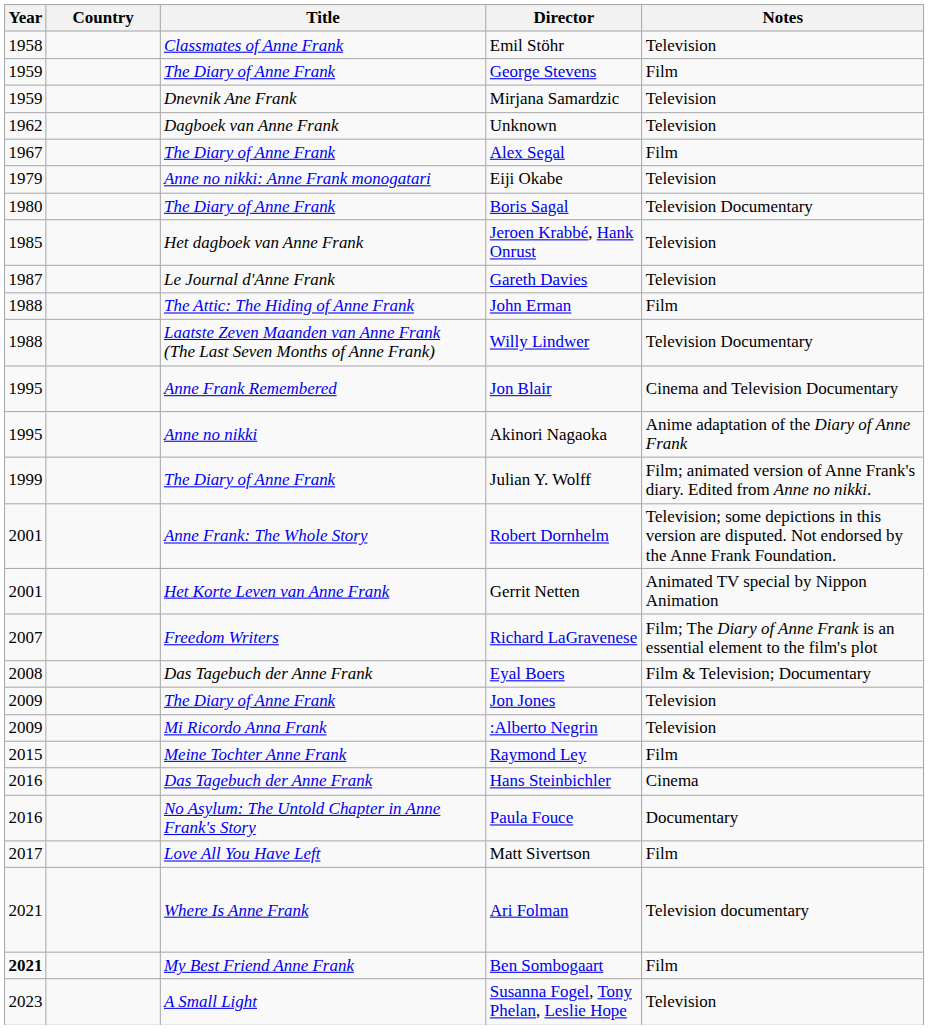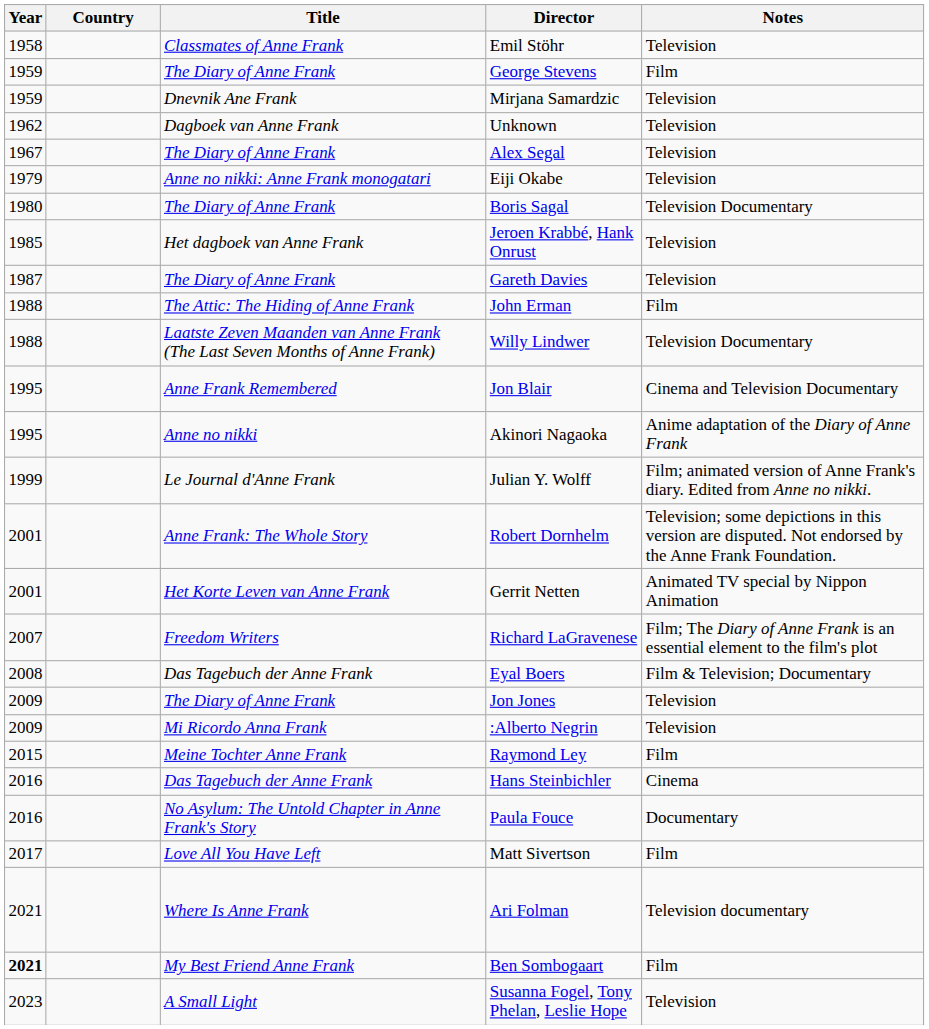 <table class="wikitable sortable">
 <tr>
 <th>Year</th>
 <th width=100>Country</th>
 <th width=300>Title</th>
 <th>Director</th>
 <th>Notes</th>
 </tr>
 <tr>
 <td>1958</td>
 <td></td>
 <td><em><a href='#'>Classmates of Anne Frank </a></em></td>
 <td>Emil Stöhr</td>
 <td>Television</td>
 </tr>
 <tr>
 <td>1959</td>
 <td></td>
 <td><em><a href='#'>The Diary of Anne Frank</a></em></td>
 <td><a href='#'>George Stevens</a></td>
 <td>Film</td>
 </tr>
 <tr>
 <td>1959</td>
 <td></td>
 <td><em>Dnevnik Ane Frank</em></td>
 <td>Mirjana Samardzic</td>
 <td>Television</td>
 </tr>
 <tr>
 <td>1962</td>
 <td></td>
 <td><em>Dagboek van Anne Frank</em></td>
 <td>Unknown</td>
 <td>Television</td>
 </tr>
 <tr>
 <td>1967</td>
 <td></td>
 <td><em><a href='#'>The Diary of Anne Frank</a></em></td>
 <td><a href='#'>Alex Segal</a></td>
-<td>Film</td>
+<td>Television</td>
 </tr>
 <tr>
 <td>1979</td>
 <td></td>
 <td><em><a href='#'>Anne no nikki: Anne Frank monogatari</a></em></td>
 <td>Eiji Okabe</td>
 <td>Television</td>
 </tr>
 <tr>
 <td>1980</td>
 <td></td>
 <td><em><a href='#'>The Diary of Anne Frank</a></em></td>
 <td><a href='#'>Boris Sagal</a></td>
 <td>Television Documentary</td>
 </tr>
 <tr>
 <td>1985</td>
 <td></td>
 <td><em>Het dagboek van Anne Frank</em></td>
 <td><a href='#'>Jeroen Krabbé</a>, <a href='#'>Hank Onrust</a></td>
 <td>Television</td>
 </tr>
 <tr>
 <td>1987</td>
 <td></td>
-<td><em>Le Journal d'Anne Frank</em></td>
+<td><em><a href='#'>The Diary of Anne Frank</a></em></td>
 <td><a href='#'>Gareth Davies</a></td>
 <td>Television</td>
 </tr>
 <tr>
 <td>1988</td>
 <td></td>
 <td><em><a href='#'>The Attic: The Hiding of Anne Frank</a></em></td>
 <td><a href='#'>John Erman</a></td>
 <td>Film</td>
 </tr>
 <tr>
 <td>1988</td>
 <td></td>
 <td><em><a href='#'>Laatste Zeven Maanden van Anne Frank</a></em> <br><em>(The Last Seven Months of Anne Frank)</em></td>
 <td><a href='#'>Willy Lindwer</a></td>
 <td>Television Documentary</td>
 </tr>
 <tr>
 <td>1995</td>
 <td><br><br></td>
 <td><em><a href='#'>Anne Frank Remembered</a></em></td>
 <td><a href='#'>Jon Blair</a></td>
 <td>Cinema and Television Documentary</td>
 </tr>
 <tr>
 <td>1995</td>
 <td></td>
 <td><em><a href='#'>Anne no nikki</a></em></td>
 <td>Akinori Nagaoka</td>
 <td>Anime adaptation of the <em>Diary of Anne Frank</em></td>
 </tr>
 <tr>
 <td>1999</td>
 <td></td>
-<td><em><a href='#'>The Diary of Anne Frank</a></em></td>
+<td><em>Le Journal d'Anne Frank</em></td>
 <td>Julian Y. Wolff</td>
 <td>Film; animated version of Anne Frank's diary. Edited from <em>Anne no nikki</em>.</td>
 </tr>
 <tr>
 <td>2001</td>
 <td><br></td>
 <td><em><a href='#'>Anne Frank: The Whole Story</a></em></td>
 <td><a href='#'>Robert Dornhelm</a></td>
 <td>Television; some depictions in this version are disputed. Not endorsed by the Anne Frank Foundation.</td>
 </tr>
 <tr>
 <td>2001</td>
 <td></td>
 <td><em><a href='#'>Het Korte Leven van Anne Frank</a></em></td>
 <td>Gerrit Netten</td>
 <td>Animated TV special by Nippon Animation</td>
 </tr>
 <tr>
 <td>2007</td>
 <td></td>
 <td><em><a href='#'>Freedom Writers</a></em></td>
 <td><a href='#'>Richard LaGravenese</a></td>
 <td>Film; The <em>Diary of Anne Frank</em> is an essential element to the film's plot</td>
 </tr>
 <tr>
 <td>2008</td>
 <td></td>
 <td><em>Das Tagebuch der Anne Frank</em></td>
 <td><a href='#'>Eyal Boers</a></td>
 <td>Film & Television; Documentary</td>
 </tr>
 <tr>
 <td>2009</td>
 <td></td>
 <td><em><a href='#'>The Diary of Anne Frank</a></em></td>
 <td><a href='#'>Jon Jones</a></td>
 <td>Television</td>
 </tr>
 <tr>
 <td>2009</td>
 <td></td>
 <td><em><a href='#'>Mi Ricordo Anna Frank</a></em></td>
 <td><a href='#'>:Alberto Negrin</a></td>
 <td>Television</td>
 </tr>
 <tr>
 <td>2015</td>
 <td></td>
 <td><em><a href='#'>Meine Tochter Anne Frank</a></em></td>
 <td><a href='#'>Raymond Ley</a></td>
 <td>Film</td>
 </tr>
 <tr>
 <td>2016</td>
 <td></td>
 <td><em><a href='#'>Das Tagebuch der Anne Frank</a></em></td>
 <td><a href='#'>Hans Steinbichler</a></td>
 <td>Cinema</td>
 </tr>
 <tr>
 <td>2016</td>
 <td></td>
 <td><em><a href='#'>No Asylum: The Untold Chapter in Anne Frank's Story</a></em></td>
 <td><a href='#'>Paula Fouce</a></td>
 <td>Documentary</td>
 </tr>
 <tr>
 <td>2017</td>
 <td></td>
 <td><em><a href='#'>Love All You Have Left</a></em></td>
 <td>Matt Sivertson</td>
 <td>Film</td>
 </tr>
 <tr>
 <td>2021</td>
 <td><br><br><br><br></td>
 <td><em><a href='#'>Where Is Anne Frank</a></em></td>
 <td><a href='#'>Ari Folman</a></td>
 <td>Television documentary</td>
 </tr>
 <tr>
 <td><strong>2021</strong></td>
 <td></td>
 <td><em><a href='#'>My Best Friend Anne Frank</a></em></td>
 <td><a href='#'>Ben Sombogaart</a></td>
 <td>Film</td>
 </tr>
 <tr>
 <td>2023</td>
 <td></td>
 <td><em><a href='#'>A Small Light</a></em></td>
 <td><a href='#'>Susanna Fogel</a>, <a href='#'>Tony Phelan</a>, <a href='#'>Leslie Hope</a></td>
 <td>Television</td>
 </tr>
 </table>
